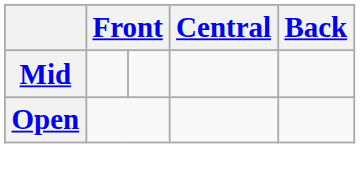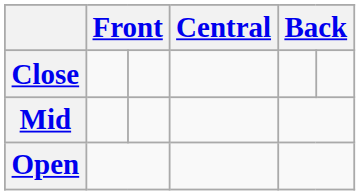 <table class="wikitable" style=text-align:center>
 <tr>
 <th></th>
 <th colspan="2"><a href='#'>Front</a></th>
 <th><a href='#'>Central</a></th>
 <th colspan="2"><a href='#'>Back</a></th>
+</tr>
+<tr>
+<th><a href='#'>Close</a></th>
+<td></td>
+<td></td>
+<td></td>
+<td></td>
+<td></td>
 </tr>
 <tr>
 <th><a href='#'>Mid</a></th>
 <td></td>
 <td></td>
 <td></td>
 <td colspan="2"></td>
 </tr>
 <tr>
 <th><a href='#'>Open</a></th>
 <td colspan="2"></td>
 <td></td>
 <td colspan="2"></td>
 </tr>
 </table>
